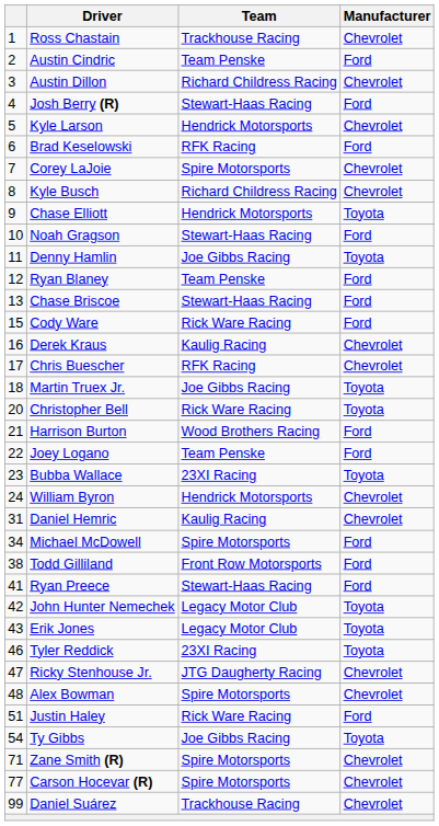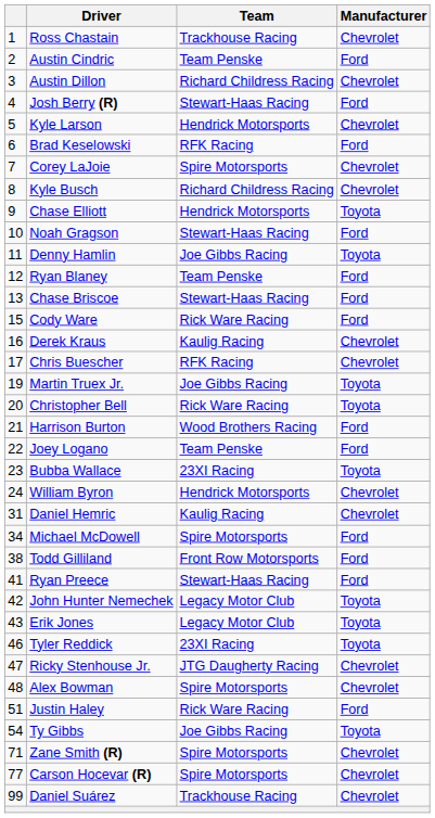 <table class="wikitable" style="font-size:95%">
 <tr>
 <th></th>
 <th>Driver</th>
 <th>Team</th>
 <th>Manufacturer</th>
 </tr>
 <tr>
 <td>1</td>
 <td><a href='#'>Ross Chastain</a></td>
 <td><a href='#'>Trackhouse Racing</a></td>
 <td><a href='#'>Chevrolet</a></td>
 </tr>
 <tr>
 <td>2</td>
 <td><a href='#'>Austin Cindric</a></td>
 <td><a href='#'>Team Penske</a></td>
 <td><a href='#'>Ford</a></td>
 </tr>
 <tr>
 <td>3</td>
 <td><a href='#'>Austin Dillon</a></td>
 <td><a href='#'>Richard Childress Racing</a></td>
 <td><a href='#'>Chevrolet</a></td>
 </tr>
 <tr>
 <td>4</td>
 <td><a href='#'>Josh Berry</a> <strong>(R)</strong></td>
 <td><a href='#'>Stewart-Haas Racing</a></td>
 <td><a href='#'>Ford</a></td>
 </tr>
 <tr>
 <td>5</td>
 <td><a href='#'>Kyle Larson</a></td>
 <td><a href='#'>Hendrick Motorsports</a></td>
 <td><a href='#'>Chevrolet</a></td>
 </tr>
 <tr>
 <td>6</td>
 <td><a href='#'>Brad Keselowski</a></td>
 <td><a href='#'>RFK Racing</a></td>
 <td><a href='#'>Ford</a></td>
 </tr>
 <tr>
 <td>7</td>
 <td><a href='#'>Corey LaJoie</a></td>
 <td><a href='#'>Spire Motorsports</a></td>
 <td><a href='#'>Chevrolet</a></td>
 </tr>
 <tr>
 <td>8</td>
 <td><a href='#'>Kyle Busch</a></td>
 <td><a href='#'>Richard Childress Racing</a></td>
 <td><a href='#'>Chevrolet</a></td>
 </tr>
 <tr>
 <td>9</td>
 <td><a href='#'>Chase Elliott</a></td>
 <td><a href='#'>Hendrick Motorsports</a></td>
 <td><a href='#'>Toyota</a></td>
 </tr>
 <tr>
 <td>10</td>
 <td><a href='#'>Noah Gragson</a></td>
 <td><a href='#'>Stewart-Haas Racing</a></td>
 <td><a href='#'>Ford</a></td>
 </tr>
 <tr>
 <td>11</td>
 <td><a href='#'>Denny Hamlin</a></td>
 <td><a href='#'>Joe Gibbs Racing</a></td>
 <td><a href='#'>Toyota</a></td>
 </tr>
 <tr>
 <td>12</td>
 <td><a href='#'>Ryan Blaney</a></td>
 <td><a href='#'>Team Penske</a></td>
 <td><a href='#'>Ford</a></td>
 </tr>
 <tr>
 <td>13</td>
 <td><a href='#'>Chase Briscoe</a></td>
 <td><a href='#'>Stewart-Haas Racing</a></td>
 <td><a href='#'>Ford</a></td>
 </tr>
 <tr>
 <td>15</td>
 <td><a href='#'>Cody Ware</a></td>
 <td><a href='#'>Rick Ware Racing</a></td>
 <td><a href='#'>Ford</a></td>
 </tr>
 <tr>
 <td>16</td>
 <td><a href='#'>Derek Kraus</a></td>
 <td><a href='#'>Kaulig Racing</a></td>
 <td><a href='#'>Chevrolet</a></td>
 </tr>
 <tr>
 <td>17</td>
 <td><a href='#'>Chris Buescher</a></td>
 <td><a href='#'>RFK Racing</a></td>
 <td><a href='#'>Chevrolet</a></td>
 </tr>
 <tr>
-<td>18</td>
+<td>19</td>
 <td><a href='#'>Martin Truex Jr.</a></td>
 <td><a href='#'>Joe Gibbs Racing</a></td>
 <td><a href='#'>Toyota</a></td>
 </tr>
 <tr>
 <td>20</td>
 <td><a href='#'>Christopher Bell</a></td>
 <td><a href='#'>Rick Ware Racing</a></td>
 <td><a href='#'>Toyota</a></td>
 </tr>
 <tr>
 <td>21</td>
 <td><a href='#'>Harrison Burton</a></td>
 <td><a href='#'>Wood Brothers Racing</a></td>
 <td><a href='#'>Ford</a></td>
 </tr>
 <tr>
 <td>22</td>
 <td><a href='#'>Joey Logano</a></td>
 <td><a href='#'>Team Penske</a></td>
 <td><a href='#'>Ford</a></td>
 </tr>
 <tr>
 <td>23</td>
 <td><a href='#'>Bubba Wallace</a></td>
 <td><a href='#'>23XI Racing</a></td>
 <td><a href='#'>Toyota</a></td>
 </tr>
 <tr>
 <td>24</td>
 <td><a href='#'>William Byron</a></td>
 <td><a href='#'>Hendrick Motorsports</a></td>
 <td><a href='#'>Chevrolet</a></td>
 </tr>
 <tr>
 <td>31</td>
 <td><a href='#'>Daniel Hemric</a></td>
 <td><a href='#'>Kaulig Racing</a></td>
 <td><a href='#'>Chevrolet</a></td>
 </tr>
 <tr>
 <td>34</td>
 <td><a href='#'>Michael McDowell</a></td>
 <td><a href='#'>Spire Motorsports</a></td>
 <td><a href='#'>Ford</a></td>
 </tr>
 <tr>
 <td>38</td>
 <td><a href='#'>Todd Gilliland</a></td>
 <td><a href='#'>Front Row Motorsports</a></td>
 <td><a href='#'>Ford</a></td>
 </tr>
 <tr>
 <td>41</td>
 <td><a href='#'>Ryan Preece</a></td>
 <td><a href='#'>Stewart-Haas Racing</a></td>
 <td><a href='#'>Ford</a></td>
 </tr>
 <tr>
 <td>42</td>
 <td><a href='#'>John Hunter Nemechek</a></td>
 <td><a href='#'>Legacy Motor Club</a></td>
 <td><a href='#'>Toyota</a></td>
 </tr>
 <tr>
 <td>43</td>
 <td><a href='#'>Erik Jones</a></td>
 <td><a href='#'>Legacy Motor Club</a></td>
 <td><a href='#'>Toyota</a></td>
 </tr>
 <tr>
 <td>46</td>
 <td><a href='#'>Tyler Reddick</a></td>
 <td><a href='#'>23XI Racing</a></td>
 <td><a href='#'>Toyota</a></td>
 </tr>
 <tr>
 <td>47</td>
 <td><a href='#'>Ricky Stenhouse Jr.</a></td>
 <td><a href='#'>JTG Daugherty Racing</a></td>
 <td><a href='#'>Chevrolet</a></td>
 </tr>
 <tr>
 <td>48</td>
 <td><a href='#'>Alex Bowman</a></td>
 <td><a href='#'>Spire Motorsports</a></td>
 <td><a href='#'>Chevrolet</a></td>
 </tr>
 <tr>
 <td>51</td>
 <td><a href='#'>Justin Haley</a></td>
 <td><a href='#'>Rick Ware Racing</a></td>
 <td><a href='#'>Ford</a></td>
 </tr>
 <tr>
 <td>54</td>
 <td><a href='#'>Ty Gibbs</a></td>
 <td><a href='#'>Joe Gibbs Racing</a></td>
 <td><a href='#'>Toyota</a></td>
 </tr>
 <tr>
 <td>71</td>
 <td><a href='#'>Zane Smith</a> <strong>(R)</strong></td>
 <td><a href='#'>Spire Motorsports</a></td>
 <td><a href='#'>Chevrolet</a></td>
 </tr>
 <tr>
 <td>77</td>
 <td><a href='#'>Carson Hocevar</a> <strong>(R)</strong></td>
 <td><a href='#'>Spire Motorsports</a></td>
 <td><a href='#'>Chevrolet</a></td>
 </tr>
 <tr>
 <td>99</td>
 <td><a href='#'>Daniel Suárez</a></td>
 <td><a href='#'>Trackhouse Racing</a></td>
 <td><a href='#'>Chevrolet</a></td>
 </tr>
 <tr>
 <th colspan="4"></th>
 </tr>
 </table>
